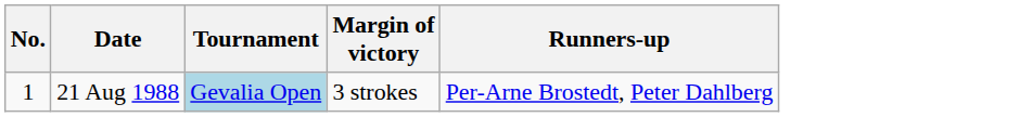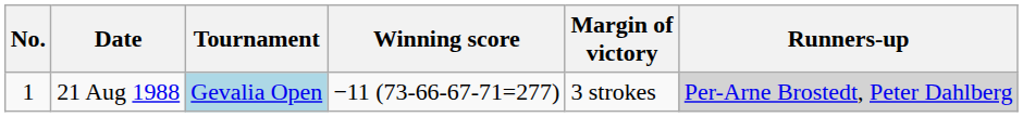 <table class="wikitable" style="font-size:95%;">
 <tr>
 <th>No.</th>
 <th>Date</th>
 <th>Tournament</th>
+<th>Winning score</th>
 <th>Margin of<br>victory</th>
 <th>Runners-up</th>
 </tr>
 <tr>
 <td align=center>1</td>
 <td align=right>21 Aug <a href='#'>1988</a></td>
 <td style="background: lightblue;"><a href='#'>Gevalia Open</a></td>
+<td>−11 (73-66-67-71=277)</td>
 <td>3 strokes</td>
-<td> <a href='#'>Per-Arne Brostedt</a>,  <a href='#'>Peter Dahlberg</a></td>
+<td style="background: lightgrey;"> <a href='#'>Per-Arne Brostedt</a>,  <a href='#'>Peter Dahlberg</a></td>
 </tr>
 </table>
